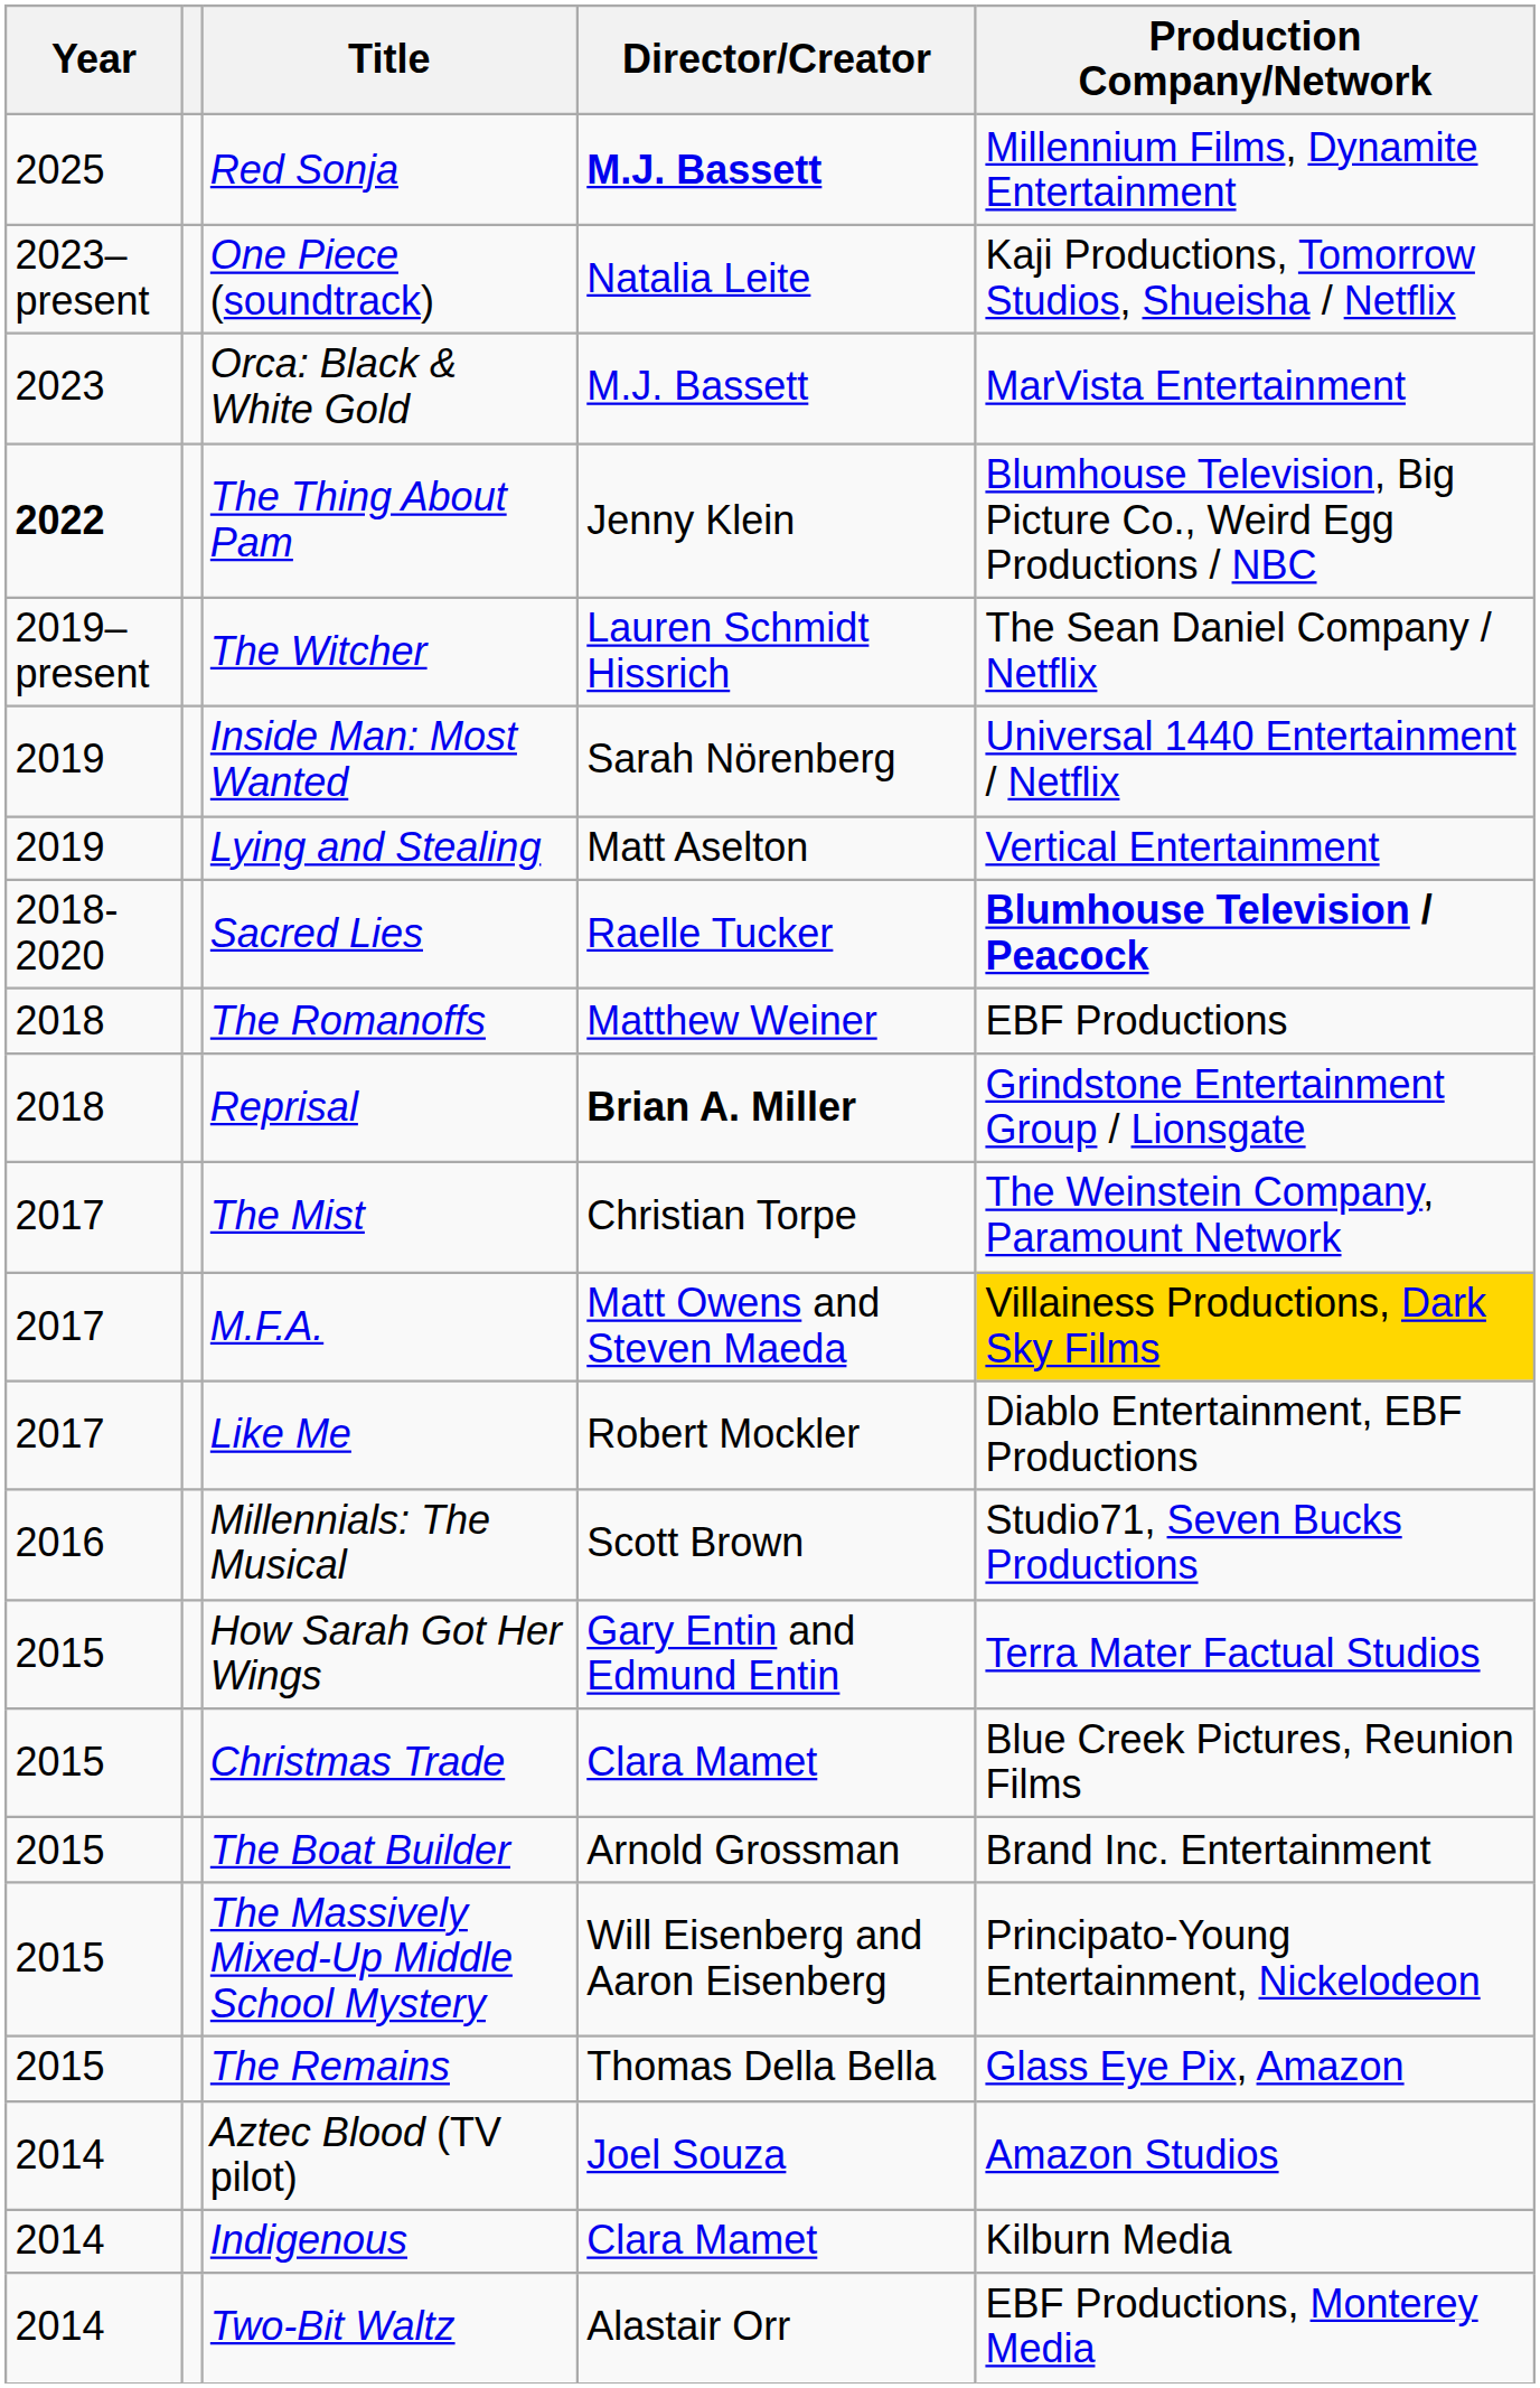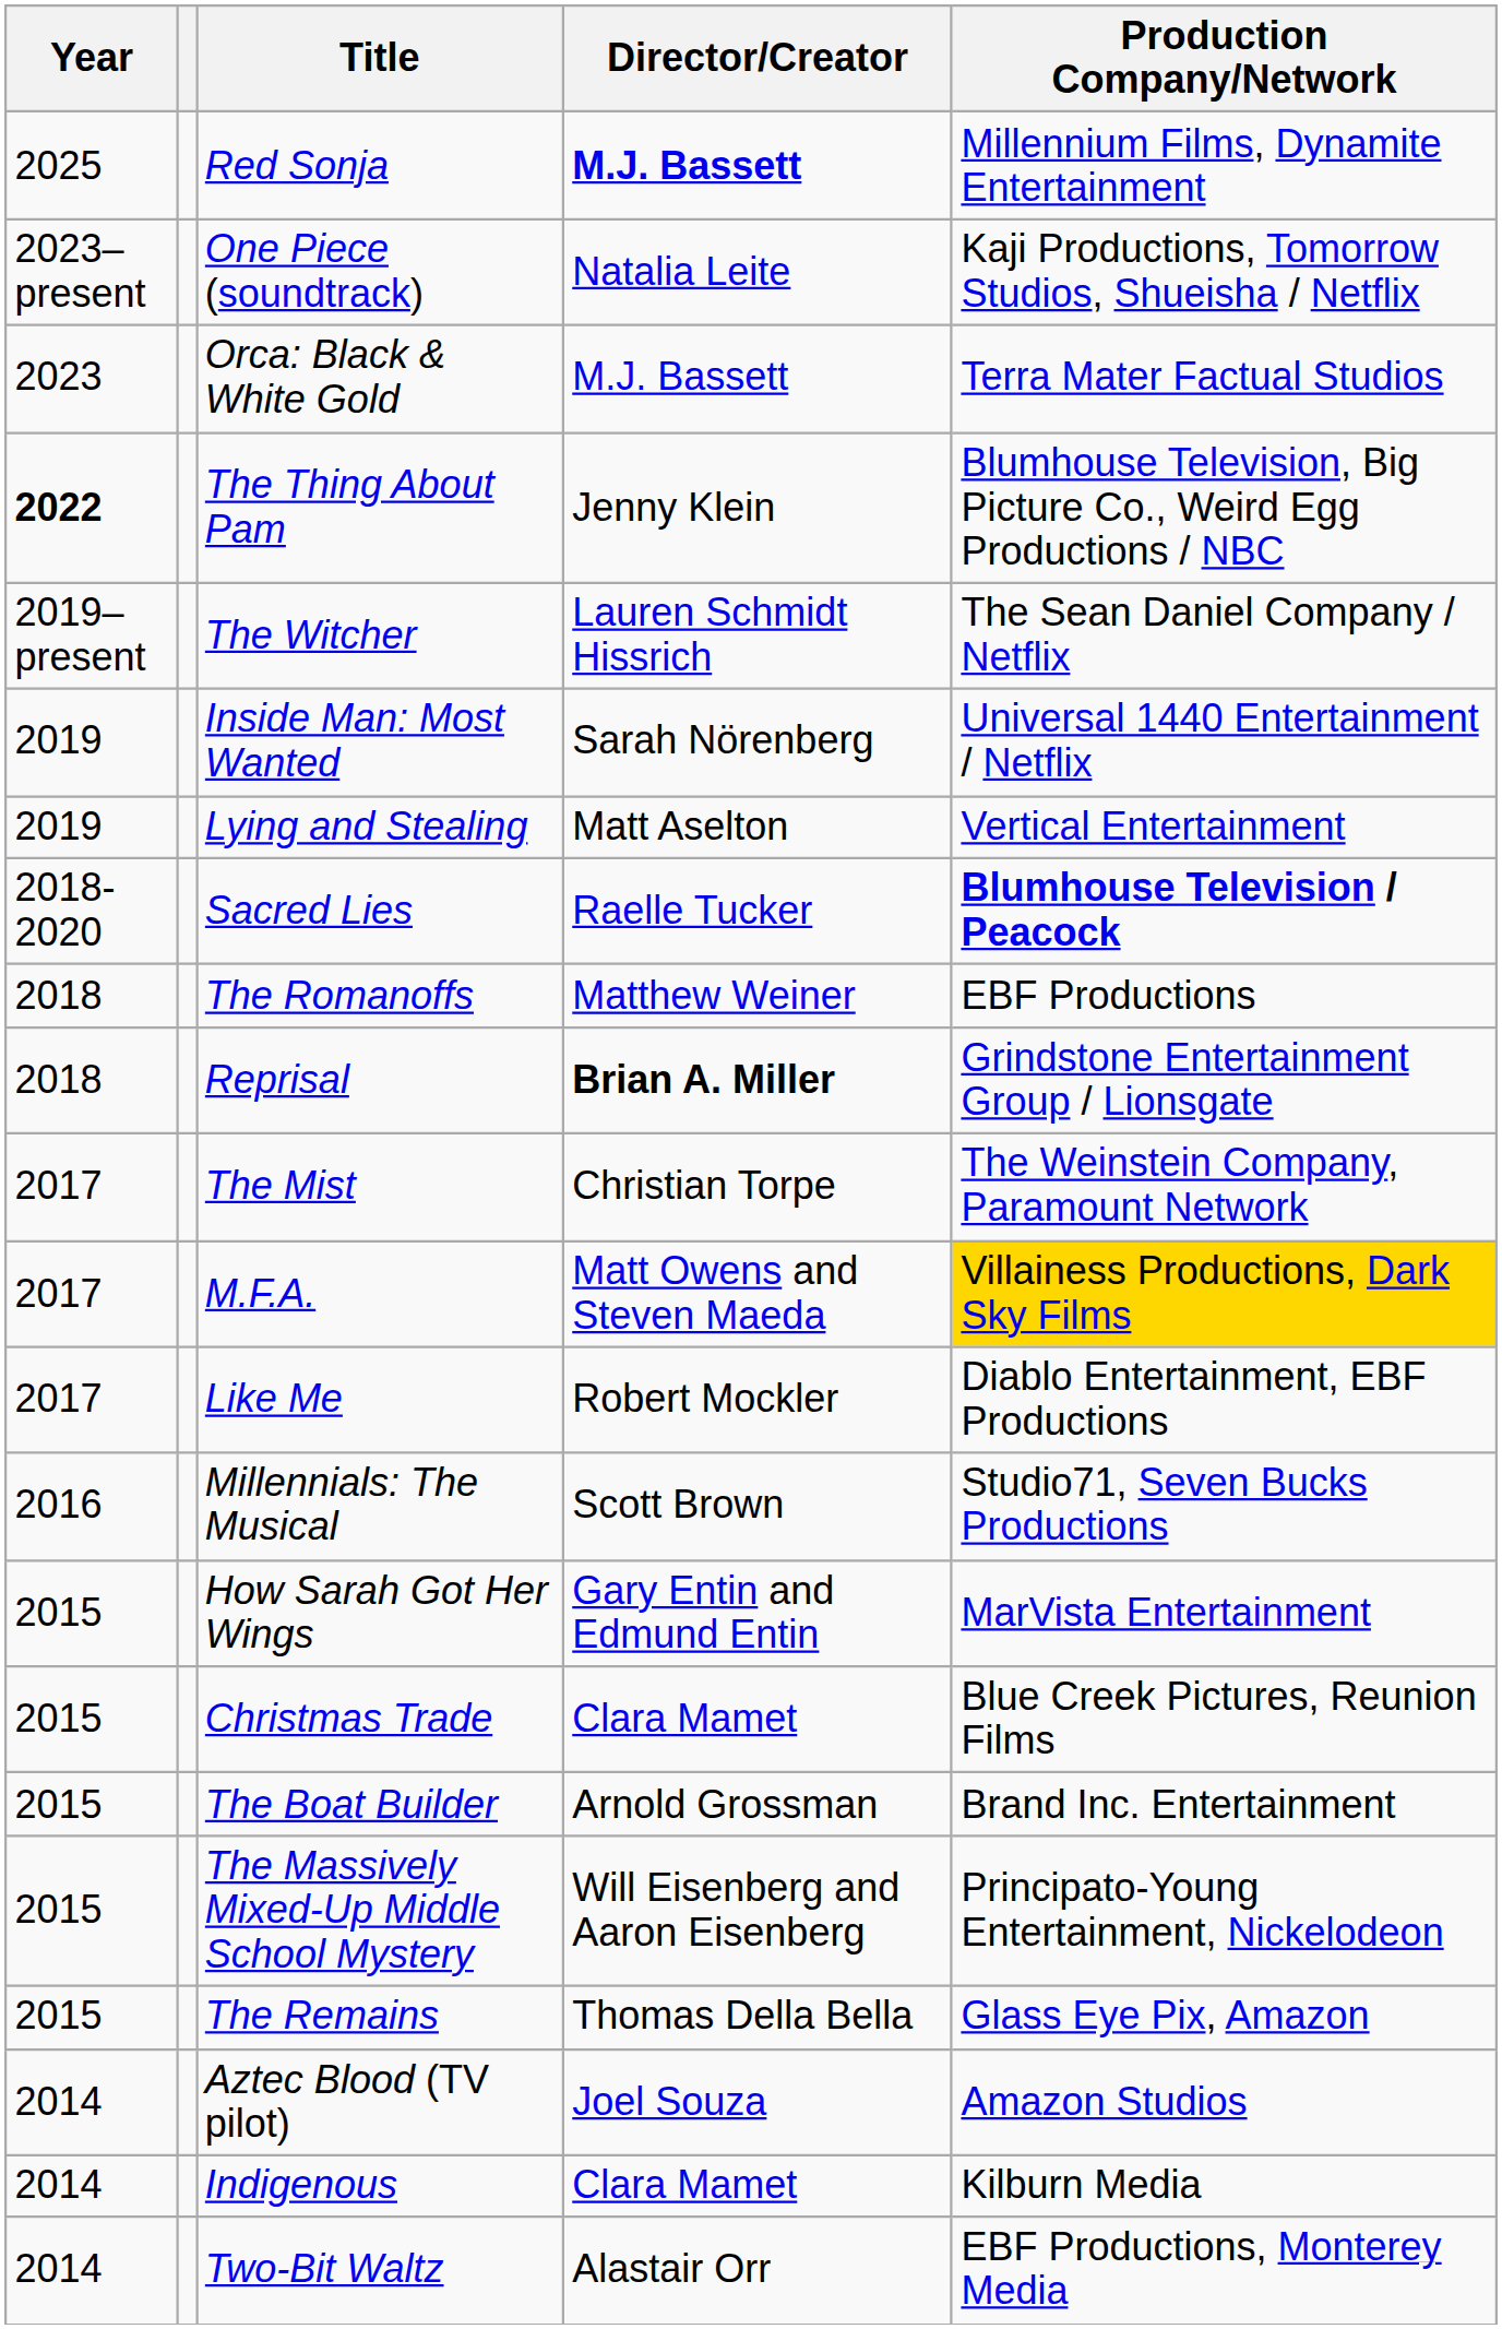 <table class="wikitable">
 <tr>
 <th>Year</th>
 <th></th>
 <th>Title</th>
 <th>Director/Creator</th>
 <th>Production Company/Network</th>
 </tr>
 <tr>
 <td>2025</td>
 <td></td>
 <td><a href='#'><em>Red Sonja</em></a></td>
 <td><strong><a href='#'>M.J. Bassett</a></strong></td>
 <td><a href='#'>Millennium Films</a>, <a href='#'>Dynamite Entertainment</a></td>
 </tr>
 <tr>
 <td>2023–present</td>
 <td></td>
 <td><em><a href='#'>One Piece</a></em> (<a href='#'>soundtrack</a>)</td>
 <td><a href='#'>Natalia Leite</a></td>
 <td>Kaji Productions, <a href='#'>Tomorrow Studios</a>, <a href='#'>Shueisha</a> / <a href='#'>Netflix</a></td>
 </tr>
 <tr>
 <td>2023</td>
 <td></td>
 <td><em>Orca: Black & White Gold</em></td>
 <td><a href='#'>M.J. Bassett</a></td>
-<td><a href='#'>MarVista Entertainment</a></td>
+<td><a href='#'>Terra Mater Factual Studios</a></td>
 </tr>
 <tr>
 <td><strong>2022</strong></td>
 <td></td>
 <td><em><a href='#'>The Thing About Pam</a></em></td>
 <td>Jenny Klein</td>
 <td><a href='#'>Blumhouse Television</a>, Big Picture Co., Weird Egg Productions / <a href='#'>NBC</a></td>
 </tr>
 <tr>
 <td>2019–present</td>
 <td></td>
 <td><a href='#'><em>The Witcher</em></a></td>
 <td><a href='#'>Lauren Schmidt Hissrich</a></td>
 <td>The Sean Daniel Company / <a href='#'>Netflix</a></td>
 </tr>
 <tr>
 <td>2019</td>
 <td></td>
 <td><em><a href='#'>Inside Man: Most Wanted</a></em></td>
 <td>Sarah Nörenberg</td>
 <td><a href='#'>Universal 1440 Entertainment</a> / <a href='#'>Netflix</a></td>
 </tr>
 <tr>
 <td>2019</td>
 <td></td>
 <td><em><a href='#'>Lying and Stealing</a></em></td>
 <td>Matt Aselton</td>
 <td><a href='#'>Vertical Entertainment</a></td>
 </tr>
 <tr>
 <td>2018-2020</td>
 <td></td>
 <td><em><a href='#'>Sacred Lies</a></em></td>
 <td><a href='#'>Raelle Tucker</a></td>
 <td><strong><a href='#'>Blumhouse Television</a> / <a href='#'>Peacock</a></strong></td>
 </tr>
 <tr>
 <td>2018</td>
 <td></td>
 <td><em><a href='#'>The Romanoffs</a></em></td>
 <td><a href='#'>Matthew Weiner</a></td>
 <td>EBF Productions</td>
 </tr>
 <tr>
 <td>2018</td>
 <td></td>
 <td><em><a href='#'>Reprisal</a></em></td>
 <td><strong>Brian A. Miller</strong></td>
 <td><a href='#'>Grindstone Entertainment Group</a> / <a href='#'>Lionsgate</a></td>
 </tr>
 <tr>
 <td>2017</td>
 <td></td>
 <td><em><a href='#'>The Mist</a></em></td>
 <td>Christian Torpe</td>
 <td><a href='#'>The Weinstein Company</a>, <a href='#'>Paramount Network</a></td>
 </tr>
 <tr>
 <td>2017</td>
 <td></td>
 <td><em><a href='#'>M.F.A.</a></em></td>
 <td><a href='#'>Matt Owens</a> and <a href='#'>Steven Maeda</a></td>
 <td style="background: gold;">Villainess Productions, <a href='#'>Dark Sky Films</a></td>
 </tr>
 <tr>
 <td>2017</td>
 <td></td>
 <td><em><a href='#'>Like Me</a></em></td>
 <td>Robert Mockler</td>
 <td>Diablo Entertainment, EBF Productions</td>
 </tr>
 <tr>
 <td>2016</td>
 <td></td>
 <td><em>Millennials: The Musical</em></td>
 <td>Scott Brown</td>
 <td>Studio71, <a href='#'>Seven Bucks Productions</a></td>
 </tr>
 <tr>
 <td>2015</td>
 <td></td>
 <td><em>How Sarah Got Her Wings</em></td>
 <td><a href='#'>Gary Entin</a> and <a href='#'>Edmund Entin</a></td>
-<td><a href='#'>Terra Mater Factual Studios</a></td>
+<td><a href='#'>MarVista Entertainment</a></td>
 </tr>
 <tr>
 <td>2015</td>
 <td></td>
 <td><em><a href='#'>Christmas Trade</a></em></td>
 <td><a href='#'>Clara Mamet</a></td>
 <td>Blue Creek Pictures, Reunion Films</td>
 </tr>
 <tr>
 <td>2015</td>
 <td></td>
 <td><em><a href='#'>The Boat Builder</a></em></td>
 <td>Arnold Grossman</td>
 <td>Brand Inc. Entertainment</td>
 </tr>
 <tr>
 <td>2015</td>
 <td></td>
 <td><em><a href='#'>The Massively Mixed-Up Middle School Mystery</a></em></td>
 <td>Will Eisenberg and Aaron Eisenberg</td>
 <td>Principato-Young Entertainment, <a href='#'>Nickelodeon</a></td>
 </tr>
 <tr>
 <td>2015</td>
 <td></td>
 <td><em><a href='#'>The Remains</a></em></td>
 <td>Thomas Della Bella</td>
 <td><a href='#'>Glass Eye Pix</a>, <a href='#'>Amazon</a></td>
 </tr>
 <tr>
 <td>2014</td>
 <td></td>
 <td><em>Aztec Blood</em> (TV pilot)</td>
 <td><a href='#'>Joel Souza</a></td>
 <td><a href='#'>Amazon Studios</a></td>
 </tr>
 <tr>
 <td>2014</td>
 <td></td>
 <td><a href='#'><em>Indigenous</em></a></td>
 <td><a href='#'>Clara Mamet</a></td>
 <td>Kilburn Media</td>
 </tr>
 <tr>
 <td>2014</td>
 <td></td>
 <td><em><a href='#'>Two-Bit Waltz</a></em></td>
 <td>Alastair Orr</td>
 <td>EBF Productions, <a href='#'>Monterey Media</a></td>
 </tr>
 </table>
